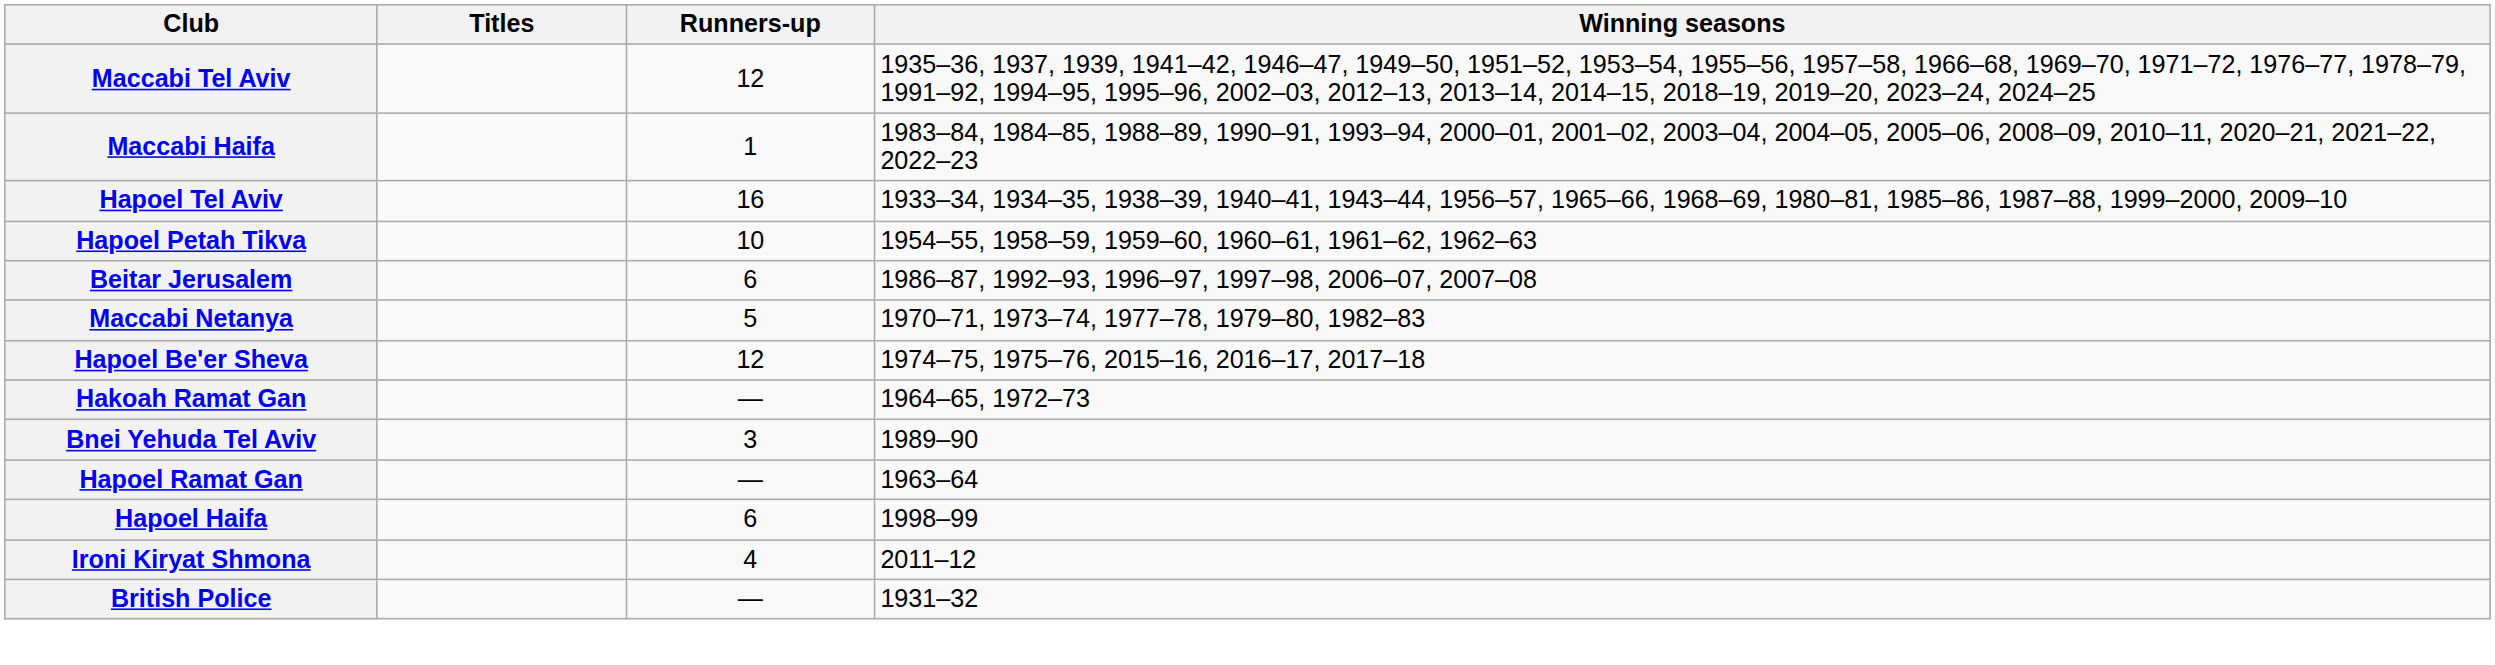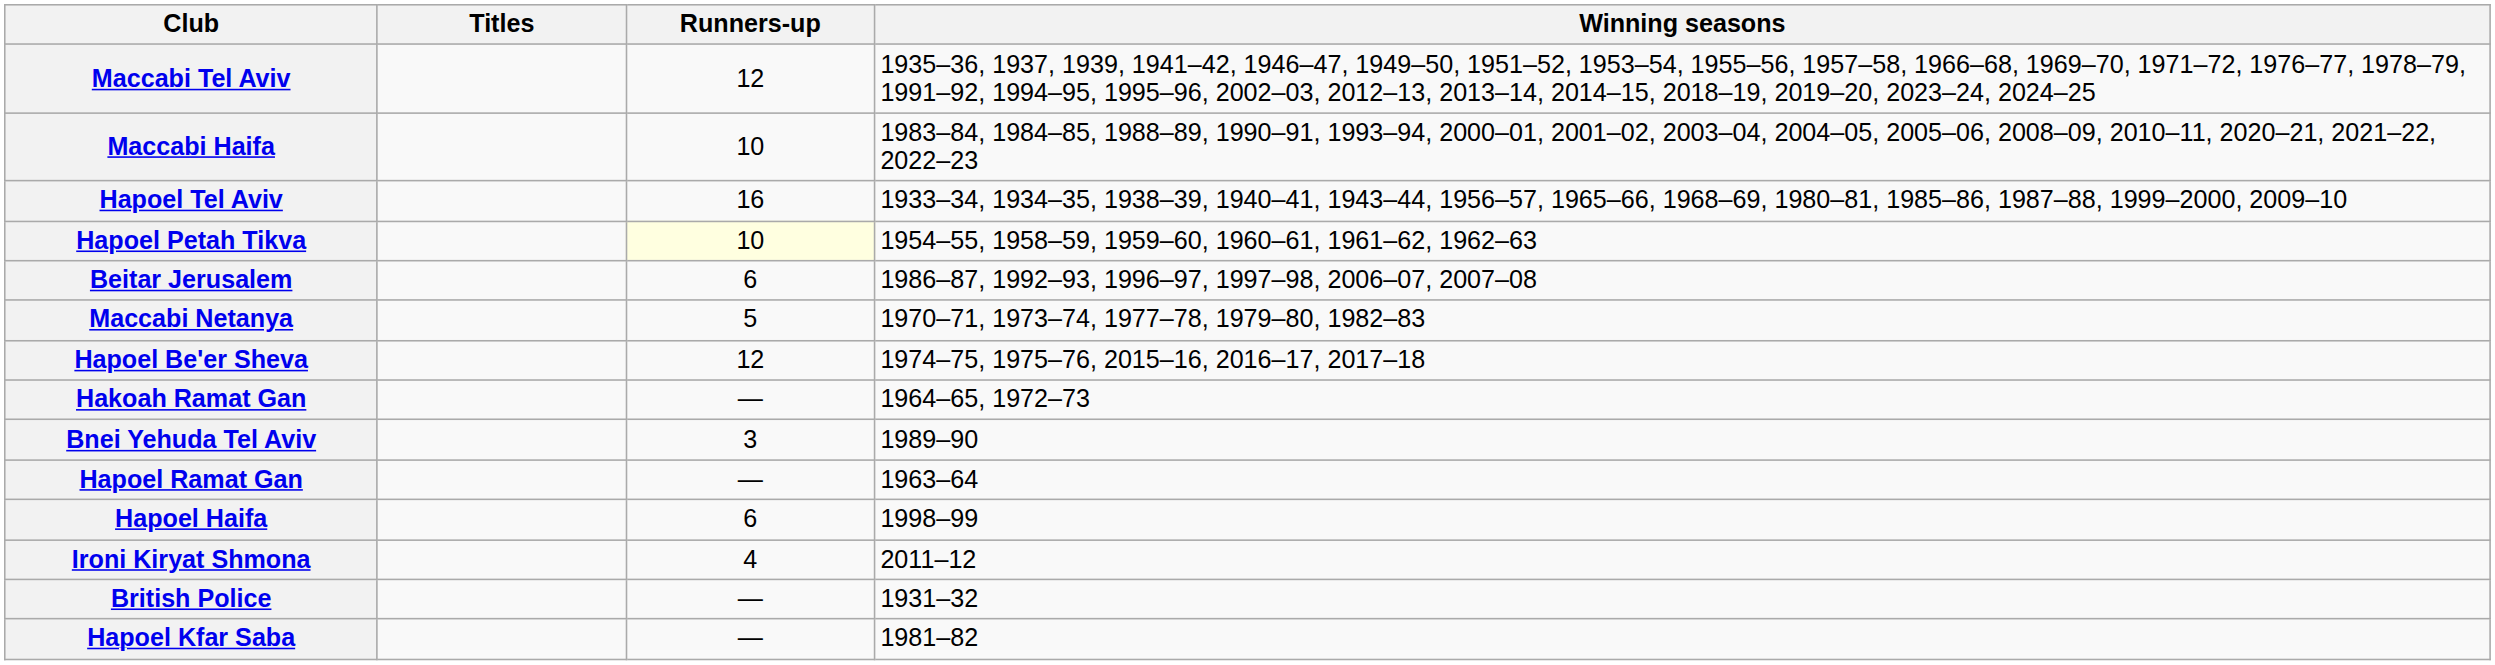 <table class="wikitable sortable plainrowheaders" style="width:100%;">
 <tr>
 <th style="width:15%;">Club</th>
 <th style="width:10%;">Titles</th>
 <th style="width:10%;">Runners-up</th>
 <th style="width:65%;">Winning seasons</th>
 </tr>
 <tr>
 <th scope="row"><a href='#'>Maccabi Tel Aviv</a><br></th>
 <td align="center"></td>
 <td align="center">12</td>
 <td>1935–36, 1937, 1939, 1941–42, 1946–47, 1949–50, 1951–52, 1953–54, 1955–56, 1957–58, 1966–68, 1969–70, 1971–72, 1976–77, 1978–79, 1991–92, 1994–95, 1995–96, 2002–03, 2012–13, 2013–14, 2014–15, 2018–19, 2019–20, 2023–24, 2024–25</td>
 </tr>
 <tr>
 <th scope="row"><a href='#'>Maccabi Haifa</a><br></th>
 <td align="center"></td>
-<td align="center">1</td>
+<td align="center">10</td>
 <td>1983–84, 1984–85, 1988–89, 1990–91, 1993–94, 2000–01, 2001–02, 2003–04, 2004–05, 2005–06, 2008–09, 2010–11, 2020–21, 2021–22, 2022–23</td>
 </tr>
 <tr>
 <th scope="row"><a href='#'>Hapoel Tel Aviv</a><br></th>
 <td align="center"></td>
 <td align="center">16</td>
 <td>1933–34, 1934–35, 1938–39, 1940–41, 1943–44, 1956–57, 1965–66, 1968–69, 1980–81, 1985–86, 1987–88, 1999–2000, 2009–10</td>
 </tr>
 <tr>
 <th scope="row"><a href='#'>Hapoel Petah Tikva</a><br></th>
 <td align="center"></td>
-<td align="center">10</td>
+<td align="center" style="background: lightyellow;">10</td>
 <td>1954–55, 1958–59, 1959–60, 1960–61, 1961–62, 1962–63</td>
 </tr>
 <tr>
 <th scope="row"><a href='#'>Beitar Jerusalem</a><br></th>
 <td align="center"></td>
 <td align="center">6</td>
 <td>1986–87, 1992–93, 1996–97, 1997–98, 2006–07, 2007–08</td>
 </tr>
 <tr>
 <th scope="row"><a href='#'>Maccabi Netanya</a><br></th>
 <td align="center"></td>
 <td align="center">5</td>
 <td>1970–71, 1973–74, 1977–78, 1979–80, 1982–83</td>
 </tr>
 <tr>
 <th scope="row"><a href='#'>Hapoel Be'er Sheva</a><br></th>
 <td align="center"></td>
 <td align="center">12</td>
 <td>1974–75, 1975–76, 2015–16, 2016–17, 2017–18</td>
 </tr>
 <tr>
 <th scope="row"><a href='#'>Hakoah Ramat Gan</a></th>
 <td align="center"></td>
 <td align="center">—</td>
 <td>1964–65, 1972–73</td>
 </tr>
 <tr>
 <th scope="row"><a href='#'>Bnei Yehuda Tel Aviv</a></th>
 <td align="center"></td>
 <td align="center">3</td>
 <td>1989–90</td>
 </tr>
 <tr>
 <th scope="row"><a href='#'>Hapoel Ramat Gan</a></th>
 <td align="center"></td>
 <td align="center">—</td>
 <td>1963–64</td>
 </tr>
 <tr>
 <th scope="row"><a href='#'>Hapoel Haifa</a></th>
 <td align="center"></td>
 <td align="center">6</td>
 <td>1998–99</td>
 </tr>
 <tr>
 <th scope="row"><a href='#'>Ironi Kiryat Shmona</a></th>
 <td align="center"></td>
 <td align="center">4</td>
 <td>2011–12</td>
 </tr>
 <tr>
 <th scope="row"><a href='#'>British Police</a></th>
 <td align="center"></td>
 <td align="center">—</td>
 <td>1931–32</td>
 </tr>
+<tr>
+<th scope="row"><a href='#'>Hapoel Kfar Saba</a></th>
+<td align="center"></td>
+<td align="center">—</td>
+<td>1981–82</td>
+</tr>
 </table>
